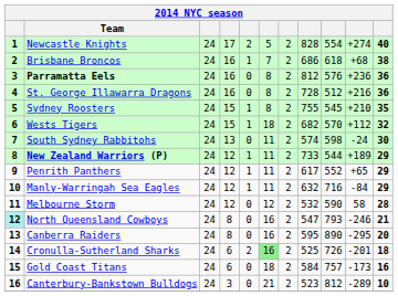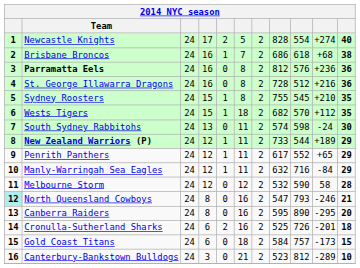 <table class="wikitable" style="text-align:center;">
 <tr>
 <th colspan=11><a href='#'>2014 NYC season</a></th>
 </tr>
 <tr>
 <th width="20"></th>
 <th>Team</th>
 <th width="20"></th>
 <th width="20"></th>
 <th width="20"></th>
 <th width="20"></th>
 <th width="20"></th>
 <th width="25"></th>
 <th width="25"></th>
 <th width="30"></th>
 <th width="20"></th>
 </tr>
 <tr style="background: #ccffcc;">
 <td><strong>1</strong></td>
 <td style="text-align:left;"> <a href='#'>Newcastle Knights</a></td>
 <td>24</td>
 <td>17</td>
 <td>2</td>
 <td>5</td>
 <td>2</td>
 <td>828</td>
 <td>554</td>
 <td>+274</td>
 <td><strong>40</strong></td>
 </tr>
 <tr style="background: #ccffcc;">
 <td><strong>2</strong></td>
 <td style="text-align:left;"> <a href='#'>Brisbane Broncos</a></td>
 <td>24</td>
 <td>16</td>
 <td>1</td>
 <td>7</td>
 <td>2</td>
 <td>686</td>
 <td>618</td>
 <td>+68</td>
 <td><strong>38</strong></td>
 </tr>
 <tr style="background: #ccffcc;">
 <td><strong>3</strong></td>
 <td style="text-align:left;"> <strong>Parramatta Eels</strong></td>
 <td>24</td>
 <td>16</td>
 <td>0</td>
 <td>8</td>
 <td>2</td>
 <td>812</td>
 <td>576</td>
 <td>+236</td>
 <td><strong>36</strong></td>
 </tr>
 <tr style="background: #ccffcc;">
 <td><strong>4</strong></td>
 <td style="text-align:left;"> <a href='#'>St. George Illawarra Dragons</a></td>
 <td>24</td>
 <td>16</td>
 <td>0</td>
 <td>8</td>
 <td>2</td>
 <td>728</td>
 <td>512</td>
 <td>+216</td>
 <td><strong>36</strong></td>
 </tr>
 <tr style="background: #ccffcc;">
 <td><strong>5</strong></td>
 <td style="text-align:left;"> <a href='#'>Sydney Roosters</a></td>
 <td>24</td>
 <td>15</td>
 <td>1</td>
 <td>8</td>
 <td>2</td>
 <td>755</td>
 <td>545</td>
 <td>+210</td>
 <td><strong>35</strong></td>
 </tr>
 <tr style="background: #ccffcc;">
 <td><strong>6</strong></td>
 <td style="text-align:left;"> <a href='#'>Wests Tigers</a></td>
 <td>24</td>
 <td>15</td>
 <td>1</td>
 <td>18</td>
 <td>2</td>
 <td>682</td>
 <td>570</td>
 <td>+112</td>
-<td><strong>32</strong></td>
+<td><strong>35</strong></td>
 </tr>
 <tr style="background: #ccffcc;">
 <td><strong>7</strong></td>
 <td style="text-align:left;"> <a href='#'>South Sydney Rabbitohs</a></td>
 <td>24</td>
 <td>13</td>
 <td>0</td>
 <td>11</td>
 <td>2</td>
 <td>574</td>
 <td>598</td>
 <td>-24</td>
 <td><strong>30</strong></td>
 </tr>
 <tr style="background: #ccffcc;">
 <td><strong>8</strong></td>
 <td style="text-align:left;"><strong> <a href='#'>New Zealand Warriors</a> (P)</strong></td>
 <td>24</td>
 <td>12</td>
 <td>1</td>
 <td>11</td>
 <td>2</td>
 <td>733</td>
 <td>544</td>
 <td>+189</td>
 <td><strong>29</strong></td>
 </tr>
 <tr>
 <td><strong>9</strong></td>
 <td style="text-align:left;"> <a href='#'>Penrith Panthers</a></td>
 <td>24</td>
 <td>12</td>
 <td>1</td>
 <td>11</td>
 <td>2</td>
 <td>617</td>
 <td>552</td>
 <td>+65</td>
 <td><strong>29</strong></td>
 </tr>
 <tr>
 <td><strong>10</strong></td>
 <td style="text-align:left;"> <a href='#'>Manly-Warringah Sea Eagles</a></td>
 <td>24</td>
 <td>12</td>
 <td>1</td>
 <td>11</td>
 <td>2</td>
 <td>632</td>
 <td>716</td>
 <td>-84</td>
 <td><strong>29</strong></td>
 </tr>
 <tr>
 <td><strong>11</strong></td>
 <td style="text-align:left;"> <a href='#'>Melbourne Storm</a></td>
 <td>24</td>
 <td>12</td>
 <td>0</td>
 <td>12</td>
 <td>2</td>
 <td>532</td>
 <td>590</td>
 <td>58</td>
 <td><strong>28</strong></td>
 </tr>
 <tr>
 <td style="background: paleturquoise;"><strong>12</strong></td>
 <td style="text-align:left;"> <a href='#'>North Queensland Cowboys</a></td>
 <td>24</td>
 <td>8</td>
 <td>0</td>
 <td>16</td>
 <td>2</td>
 <td>547</td>
 <td>793</td>
 <td>-246</td>
 <td><strong>21</strong></td>
 </tr>
 <tr>
 <td><strong>13</strong></td>
 <td style="text-align:left;"> <a href='#'>Canberra Raiders</a></td>
 <td>24</td>
 <td>8</td>
 <td>0</td>
 <td>16</td>
 <td>2</td>
 <td>595</td>
 <td>890</td>
 <td>-295</td>
 <td><strong>20</strong></td>
 </tr>
 <tr>
 <td><strong>14</strong></td>
 <td style="text-align:left;"> <a href='#'>Cronulla-Sutherland Sharks</a></td>
 <td>24</td>
 <td>6</td>
 <td>2</td>
-<td style="background: lightgreen;">16</td>
+<td>16</td>
 <td>2</td>
 <td>525</td>
 <td>726</td>
 <td>-201</td>
 <td><strong>18</strong></td>
 </tr>
 <tr>
 <td><strong>15</strong></td>
 <td style="text-align:left;"> <a href='#'>Gold Coast Titans</a></td>
 <td>24</td>
 <td>6</td>
 <td>0</td>
 <td>18</td>
 <td>2</td>
 <td>584</td>
 <td>757</td>
 <td>-173</td>
-<td><strong>16</strong></td>
+<td><strong>15</strong></td>
 </tr>
 <tr>
 <td><strong>16</strong></td>
 <td style="text-align:left;"> <a href='#'>Canterbury-Bankstown Bulldogs</a></td>
 <td>24</td>
 <td>3</td>
 <td>0</td>
 <td>21</td>
 <td>2</td>
 <td>523</td>
 <td>812</td>
 <td>-289</td>
 <td><strong>10</strong></td>
 </tr>
 <tr>
 </tr>
 </table>
